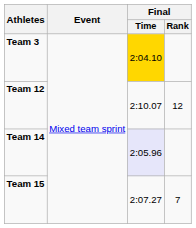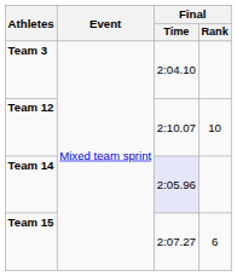 <table class="wikitable" style="font-size:90%; text-align:center;">
 <tr>
 <th rowspan=2>Athletes</th>
 <th rowspan=2>Event</th>
 <th colspan=2>Final</th>
 </tr>
 <tr style="font-size:95%">
 <th>Time</th>
 <th>Rank</th>
 </tr>
 <tr>
 <td align=left><strong>Team 3</strong><br><br><br><br></td>
 <td rowspan=4 align=left><a href='#'>Mixed team sprint</a></td>
-<td style="background: gold;">2:04.10</td>
+<td>2:04.10</td>
 <td></td>
 </tr>
 <tr>
 <td align=left><strong>Team 12</strong><br><br><br><br></td>
 <td>2:10.07</td>
-<td>12</td>
+<td>10</td>
 </tr>
 <tr>
 <td align=left><strong>Team 14</strong><br><br><br><br></td>
 <td style="background: lavender;">2:05.96</td>
 <td></td>
 </tr>
 <tr>
 <td align=left><strong>Team 15</strong><br><br><br><br></td>
 <td>2:07.27</td>
-<td>7</td>
+<td>6</td>
 </tr>
 </table>
